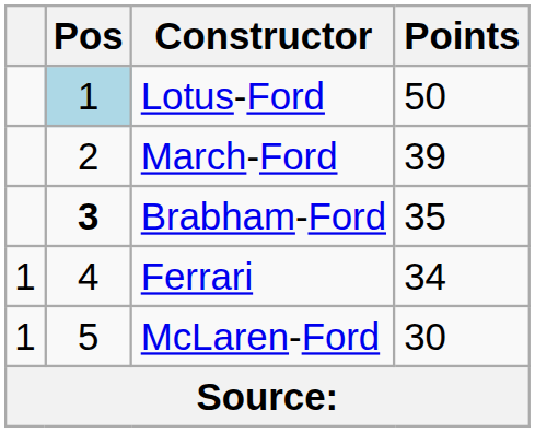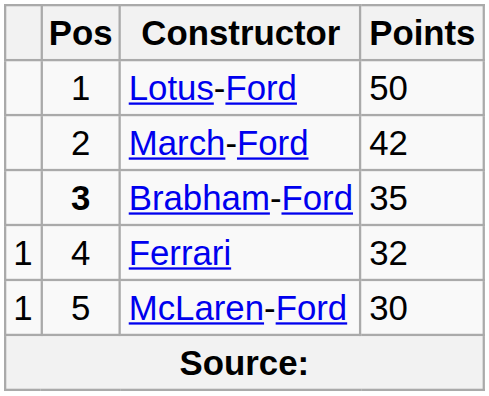 <table class="wikitable" style="font-size: 95%;">
 <tr>
 <th></th>
 <th>Pos</th>
 <th>Constructor</th>
 <th>Points</th>
 </tr>
 <tr>
 <td align="left"></td>
-<td align="center" style="background: lightblue;">1</td>
+<td align="center">1</td>
 <td> <a href='#'>Lotus</a>-<a href='#'>Ford</a></td>
 <td align="left">50</td>
 </tr>
 <tr>
 <td align="left"></td>
 <td align="center">2</td>
 <td> <a href='#'>March</a>-<a href='#'>Ford</a></td>
-<td align="left">39</td>
+<td align="left">42</td>
 </tr>
 <tr>
 <td align="left"></td>
 <td align="center"><strong>3</strong></td>
 <td> <a href='#'>Brabham</a>-<a href='#'>Ford</a></td>
 <td align="left">35</td>
 </tr>
 <tr>
 <td align="left"> 1</td>
 <td align="center">4</td>
 <td> <a href='#'>Ferrari</a></td>
-<td align="left">34</td>
+<td align="left">32</td>
 </tr>
 <tr>
 <td align="left"> 1</td>
 <td align="center">5</td>
 <td> <a href='#'>McLaren</a>-<a href='#'>Ford</a></td>
 <td align="left">30</td>
 </tr>
 <tr>
 <th colspan=4>Source:</th>
 </tr>
 </table>
